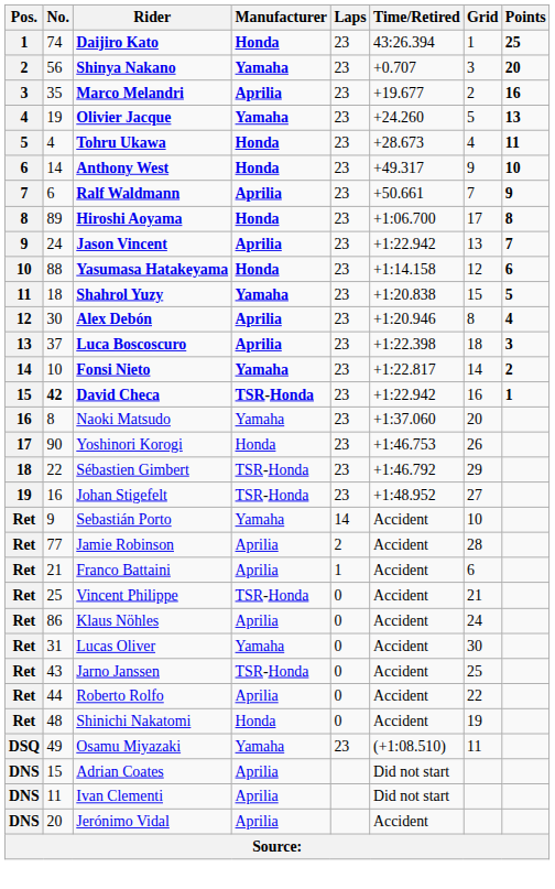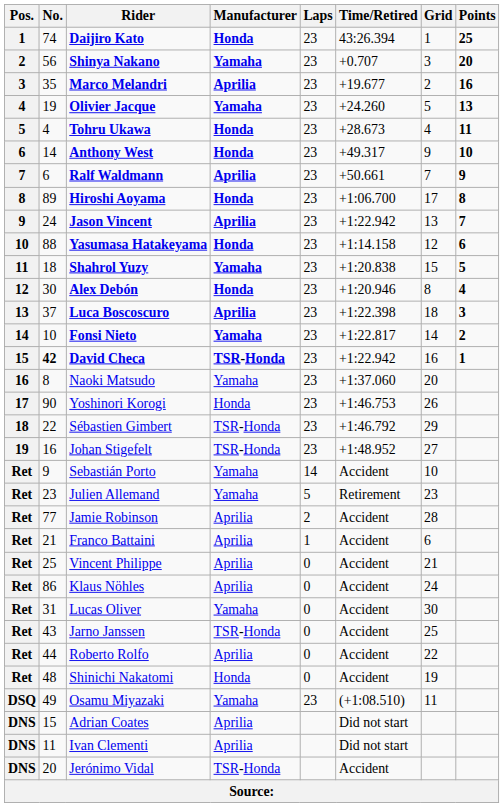 <table class="wikitable" style="font-size: 95%;">
 <tr>
 <th>Pos.</th>
 <th>No.</th>
 <th>Rider</th>
 <th>Manufacturer</th>
 <th>Laps</th>
 <th>Time/Retired</th>
 <th>Grid</th>
 <th>Points</th>
 </tr>
 <tr>
 <th>1</th>
 <td>74</td>
 <td> <strong><a href='#'>Daijiro Kato</a></strong></td>
 <td><strong><a href='#'>Honda</a></strong></td>
 <td>23</td>
 <td>43:26.394</td>
 <td>1</td>
 <td><strong>25</strong></td>
 </tr>
 <tr>
 <th>2</th>
 <td>56</td>
 <td> <strong><a href='#'>Shinya Nakano</a></strong></td>
 <td><strong><a href='#'>Yamaha</a></strong></td>
 <td>23</td>
 <td>+0.707</td>
 <td>3</td>
 <td><strong>20</strong></td>
 </tr>
 <tr>
 <th>3</th>
 <td>35</td>
 <td> <strong><a href='#'>Marco Melandri</a></strong></td>
 <td><strong><a href='#'>Aprilia</a></strong></td>
 <td>23</td>
 <td>+19.677</td>
 <td>2</td>
 <td><strong>16</strong></td>
 </tr>
 <tr>
 <th>4</th>
 <td>19</td>
 <td> <strong><a href='#'>Olivier Jacque</a></strong></td>
 <td><strong><a href='#'>Yamaha</a></strong></td>
 <td>23</td>
 <td>+24.260</td>
 <td>5</td>
 <td><strong>13</strong></td>
 </tr>
 <tr>
 <th>5</th>
 <td>4</td>
 <td> <strong><a href='#'>Tohru Ukawa</a></strong></td>
 <td><strong><a href='#'>Honda</a></strong></td>
 <td>23</td>
 <td>+28.673</td>
 <td>4</td>
 <td><strong>11</strong></td>
 </tr>
 <tr>
 <th>6</th>
 <td>14</td>
 <td> <strong><a href='#'>Anthony West</a></strong></td>
 <td><strong><a href='#'>Honda</a></strong></td>
 <td>23</td>
 <td>+49.317</td>
 <td>9</td>
 <td><strong>10</strong></td>
 </tr>
 <tr>
 <th>7</th>
 <td>6</td>
 <td> <strong><a href='#'>Ralf Waldmann</a></strong></td>
 <td><strong><a href='#'>Aprilia</a></strong></td>
 <td>23</td>
 <td>+50.661</td>
 <td>7</td>
 <td><strong>9</strong></td>
 </tr>
 <tr>
 <th>8</th>
 <td>89</td>
 <td> <strong><a href='#'>Hiroshi Aoyama</a></strong></td>
 <td><strong><a href='#'>Honda</a></strong></td>
 <td>23</td>
 <td>+1:06.700</td>
 <td>17</td>
 <td><strong>8</strong></td>
 </tr>
 <tr>
 <th>9</th>
 <td>24</td>
 <td> <strong><a href='#'>Jason Vincent</a></strong></td>
 <td><strong><a href='#'>Aprilia</a></strong></td>
 <td>23</td>
 <td>+1:22.942</td>
 <td>13</td>
 <td><strong>7</strong></td>
 </tr>
 <tr>
 <th>10</th>
 <td>88</td>
 <td> <strong><a href='#'>Yasumasa Hatakeyama</a></strong></td>
 <td><strong><a href='#'>Honda</a></strong></td>
 <td>23</td>
 <td>+1:14.158</td>
 <td>12</td>
 <td><strong>6</strong></td>
 </tr>
 <tr>
 <th>11</th>
 <td>18</td>
 <td> <strong><a href='#'>Shahrol Yuzy</a></strong></td>
 <td><strong><a href='#'>Yamaha</a></strong></td>
 <td>23</td>
 <td>+1:20.838</td>
 <td>15</td>
 <td><strong>5</strong></td>
 </tr>
 <tr>
 <th>12</th>
 <td>30</td>
 <td> <strong><a href='#'>Alex Debón</a></strong></td>
-<td><strong><a href='#'>Aprilia</a></strong></td>
+<td><strong><a href='#'>Honda</a></strong></td>
 <td>23</td>
 <td>+1:20.946</td>
 <td>8</td>
 <td><strong>4</strong></td>
 </tr>
 <tr>
 <th>13</th>
 <td>37</td>
 <td> <strong><a href='#'>Luca Boscoscuro</a></strong></td>
 <td><strong><a href='#'>Aprilia</a></strong></td>
 <td>23</td>
 <td>+1:22.398</td>
 <td>18</td>
 <td><strong>3</strong></td>
 </tr>
 <tr>
 <th>14</th>
 <td>10</td>
 <td> <strong><a href='#'>Fonsi Nieto</a></strong></td>
 <td><strong><a href='#'>Yamaha</a></strong></td>
 <td>23</td>
 <td>+1:22.817</td>
 <td>14</td>
 <td><strong>2</strong></td>
 </tr>
 <tr>
 <th>15</th>
 <td><strong>42</strong></td>
 <td> <strong><a href='#'>David Checa</a></strong></td>
 <td><strong><a href='#'>TSR</a>-<a href='#'>Honda</a></strong></td>
 <td>23</td>
 <td>+1:22.942</td>
 <td>16</td>
 <td><strong>1</strong></td>
 </tr>
 <tr>
 <th>16</th>
 <td>8</td>
 <td> <a href='#'>Naoki Matsudo</a></td>
 <td><a href='#'>Yamaha</a></td>
 <td>23</td>
 <td>+1:37.060</td>
 <td>20</td>
 <td></td>
 </tr>
 <tr>
 <th>17</th>
 <td>90</td>
 <td> <a href='#'>Yoshinori Korogi</a></td>
 <td><a href='#'>Honda</a></td>
 <td>23</td>
 <td>+1:46.753</td>
 <td>26</td>
 <td></td>
 </tr>
 <tr>
 <th>18</th>
 <td>22</td>
 <td> <a href='#'>Sébastien Gimbert</a></td>
 <td><a href='#'>TSR</a>-<a href='#'>Honda</a></td>
 <td>23</td>
 <td>+1:46.792</td>
 <td>29</td>
 <td></td>
 </tr>
 <tr>
 <th>19</th>
 <td>16</td>
 <td> <a href='#'>Johan Stigefelt</a></td>
 <td><a href='#'>TSR</a>-<a href='#'>Honda</a></td>
 <td>23</td>
 <td>+1:48.952</td>
 <td>27</td>
 <td></td>
 </tr>
 <tr>
 <th>Ret</th>
 <td>9</td>
 <td> <a href='#'>Sebastián Porto</a></td>
 <td><a href='#'>Yamaha</a></td>
 <td>14</td>
 <td>Accident</td>
 <td>10</td>
 <td></td>
 </tr>
 <tr>
 <th>Ret</th>
+<td>23</td>
+<td> <a href='#'>Julien Allemand</a></td>
+<td><a href='#'>Yamaha</a></td>
+<td>5</td>
+<td>Retirement</td>
+<td>23</td>
+<td></td>
+</tr>
+<tr>
+<th>Ret</th>
 <td>77</td>
 <td> <a href='#'>Jamie Robinson</a></td>
 <td><a href='#'>Aprilia</a></td>
 <td>2</td>
 <td>Accident</td>
 <td>28</td>
 <td></td>
 </tr>
 <tr>
 <th>Ret</th>
 <td>21</td>
 <td> <a href='#'>Franco Battaini</a></td>
 <td><a href='#'>Aprilia</a></td>
 <td>1</td>
 <td>Accident</td>
 <td>6</td>
 <td></td>
 </tr>
 <tr>
 <th>Ret</th>
 <td>25</td>
 <td> <a href='#'>Vincent Philippe</a></td>
-<td><a href='#'>TSR</a>-<a href='#'>Honda</a></td>
+<td><a href='#'>Aprilia</a></td>
 <td>0</td>
 <td>Accident</td>
 <td>21</td>
 <td></td>
 </tr>
 <tr>
 <th>Ret</th>
 <td>86</td>
 <td> <a href='#'>Klaus Nöhles</a></td>
 <td><a href='#'>Aprilia</a></td>
 <td>0</td>
 <td>Accident</td>
 <td>24</td>
 <td></td>
 </tr>
 <tr>
 <th>Ret</th>
 <td>31</td>
 <td> <a href='#'>Lucas Oliver</a></td>
 <td><a href='#'>Yamaha</a></td>
 <td>0</td>
 <td>Accident</td>
 <td>30</td>
 <td></td>
 </tr>
 <tr>
 <th>Ret</th>
 <td>43</td>
 <td> <a href='#'>Jarno Janssen</a></td>
 <td><a href='#'>TSR</a>-<a href='#'>Honda</a></td>
 <td>0</td>
 <td>Accident</td>
 <td>25</td>
 <td></td>
 </tr>
 <tr>
 <th>Ret</th>
 <td>44</td>
 <td> <a href='#'>Roberto Rolfo</a></td>
 <td><a href='#'>Aprilia</a></td>
 <td>0</td>
 <td>Accident</td>
 <td>22</td>
 <td></td>
 </tr>
 <tr>
 <th>Ret</th>
 <td>48</td>
 <td> <a href='#'>Shinichi Nakatomi</a></td>
 <td><a href='#'>Honda</a></td>
 <td>0</td>
 <td>Accident</td>
 <td>19</td>
 <td></td>
 </tr>
 <tr>
 <th>DSQ</th>
 <td>49</td>
 <td> <a href='#'>Osamu Miyazaki</a></td>
 <td><a href='#'>Yamaha</a></td>
 <td>23</td>
 <td>(+1:08.510)</td>
 <td>11</td>
 <td></td>
 </tr>
 <tr>
 <th>DNS</th>
 <td>15</td>
 <td> <a href='#'>Adrian Coates</a></td>
 <td><a href='#'>Aprilia</a></td>
 <td></td>
 <td>Did not start</td>
 <td></td>
 <td></td>
 </tr>
 <tr>
 <th>DNS</th>
 <td>11</td>
 <td> <a href='#'>Ivan Clementi</a></td>
 <td><a href='#'>Aprilia</a></td>
 <td></td>
 <td>Did not start</td>
 <td></td>
 <td></td>
 </tr>
 <tr>
 <th>DNS</th>
 <td>20</td>
 <td> <a href='#'>Jerónimo Vidal</a></td>
-<td><a href='#'>Aprilia</a></td>
+<td><a href='#'>TSR</a>-<a href='#'>Honda</a></td>
 <td></td>
 <td>Accident</td>
 <td></td>
 <td></td>
 </tr>
 <tr>
 <th colspan=8>Source: </th>
 </tr>
 </table>
